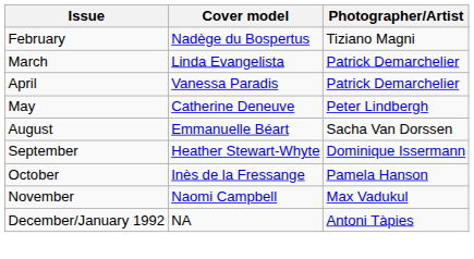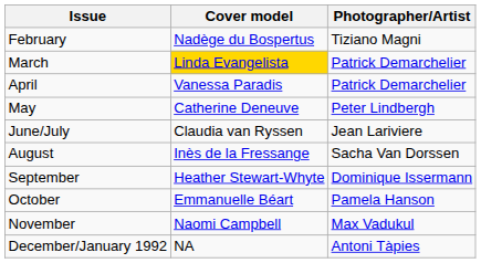 <table class="sortable wikitable">
 <tr>
 <th>Issue</th>
 <th>Cover model</th>
 <th>Photographer/Artist</th>
 </tr>
 <tr>
 <td>February</td>
 <td><a href='#'>Nadège du Bospertus</a></td>
 <td>Tiziano Magni</td>
 </tr>
 <tr>
 <td>March</td>
-<td><a href='#'>Linda Evangelista</a></td>
+<td style="background: gold;"><a href='#'>Linda Evangelista</a></td>
 <td><a href='#'>Patrick Demarchelier</a></td>
 </tr>
 <tr>
 <td>April</td>
 <td><a href='#'>Vanessa Paradis</a></td>
 <td><a href='#'>Patrick Demarchelier</a></td>
 </tr>
 <tr>
 <td>May</td>
 <td><a href='#'>Catherine Deneuve</a></td>
 <td><a href='#'>Peter Lindbergh</a></td>
 </tr>
 <tr>
+<td>June/July</td>
+<td>Claudia van Ryssen</td>
+<td>Jean Lariviere</td>
+</tr>
+<tr>
 <td>August</td>
-<td><a href='#'>Emmanuelle Béart</a></td>
+<td><a href='#'>Inès de la Fressange</a></td>
 <td>Sacha Van Dorssen</td>
 </tr>
 <tr>
 <td>September</td>
 <td><a href='#'>Heather Stewart-Whyte</a></td>
 <td><a href='#'>Dominique Issermann</a></td>
 </tr>
 <tr>
 <td>October</td>
-<td><a href='#'>Inès de la Fressange</a></td>
+<td><a href='#'>Emmanuelle Béart</a></td>
 <td><a href='#'>Pamela Hanson</a></td>
 </tr>
 <tr>
 <td>November</td>
 <td><a href='#'>Naomi Campbell</a></td>
 <td><a href='#'>Max Vadukul</a></td>
 </tr>
 <tr>
 <td>December/January 1992</td>
 <td>NA</td>
 <td><a href='#'>Antoni Tàpies</a></td>
 </tr>
 </table>
